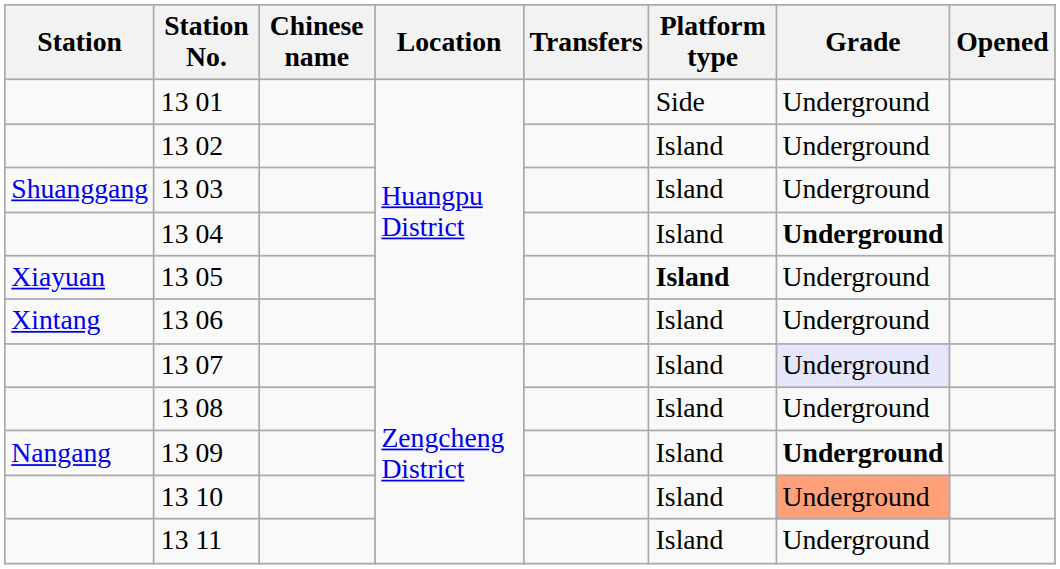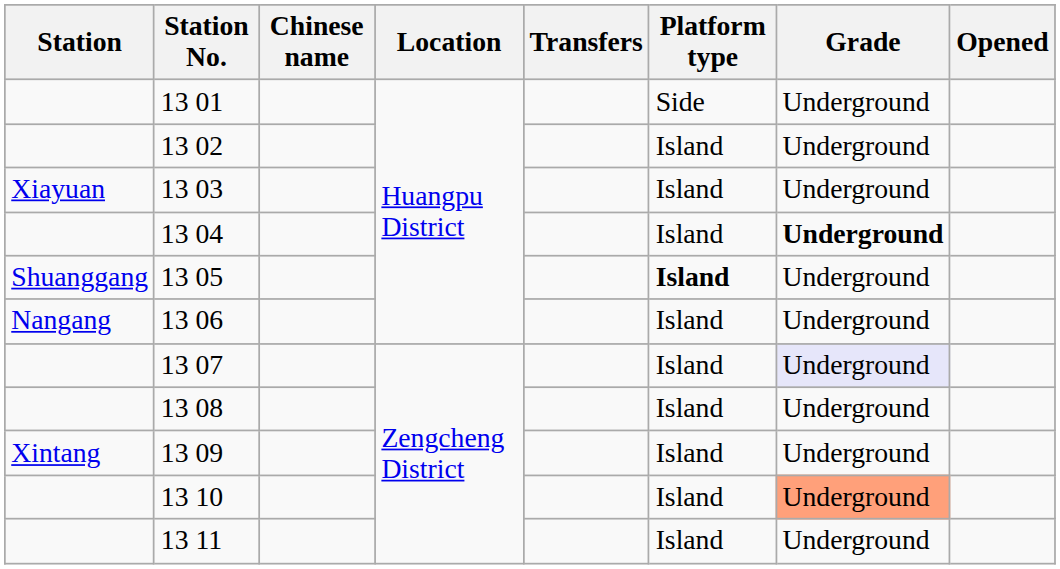 <table class="wikitable">
 <tr>
 <th>Station</th>
 <th>Station No.</th>
 <th>Chinese name</th>
 <th>Location</th>
 <th>Transfers</th>
 <th>Platform type</th>
 <th>Grade</th>
 <th>Opened</th>
 </tr>
 <tr>
 <td></td>
 <td>13 01</td>
 <td></td>
 <td rowspan="6"><a href='#'>Huangpu District</a></td>
 <td style="text-align: center"></td>
 <td>Side</td>
 <td>Underground</td>
 <td></td>
 </tr>
 <tr>
 <td></td>
 <td>13 02</td>
 <td></td>
 <td style="text-align: center"></td>
 <td>Island</td>
 <td>Underground</td>
 <td></td>
 </tr>
 <tr>
-<td><a href='#'>Shuanggang</a></td>
+<td><a href='#'>Xiayuan</a></td>
 <td>13 03</td>
 <td></td>
 <td></td>
 <td>Island</td>
 <td>Underground</td>
 <td></td>
 </tr>
 <tr>
 <td></td>
 <td>13 04</td>
 <td></td>
 <td></td>
 <td>Island</td>
 <td><strong>Underground</strong></td>
 <td></td>
 </tr>
 <tr>
-<td><a href='#'>Xiayuan</a></td>
+<td><a href='#'>Shuanggang</a></td>
 <td>13 05</td>
 <td></td>
 <td style="text-align: center"></td>
 <td><strong>Island</strong></td>
 <td>Underground</td>
 <td></td>
 </tr>
 <tr>
-<td><a href='#'>Xintang</a></td>
+<td><a href='#'>Nangang</a></td>
 <td>13 06</td>
 <td></td>
 <td></td>
 <td>Island</td>
 <td>Underground</td>
 <td></td>
 </tr>
 <tr>
 <td></td>
 <td>13 07</td>
 <td></td>
 <td rowspan="5"><a href='#'>Zengcheng District</a></td>
 <td></td>
 <td>Island</td>
 <td style="background: lavender;">Underground</td>
 <td></td>
 </tr>
 <tr>
 <td></td>
 <td>13 08</td>
 <td></td>
 <td></td>
 <td>Island</td>
 <td>Underground</td>
 <td></td>
 </tr>
 <tr>
-<td><a href='#'>Nangang</a></td>
+<td><a href='#'>Xintang</a></td>
 <td>13 09</td>
 <td></td>
 <td></td>
 <td>Island</td>
-<td><strong>Underground</strong></td>
+<td>Underground</td>
 <td></td>
 </tr>
 <tr>
 <td></td>
 <td>13 10</td>
 <td></td>
 <td></td>
 <td>Island</td>
 <td style="background: lightsalmon;">Underground</td>
 <td></td>
 </tr>
 <tr>
 <td></td>
 <td>13 11</td>
 <td></td>
 <td></td>
 <td>Island</td>
 <td>Underground</td>
 <td></td>
 </tr>
 </table>
